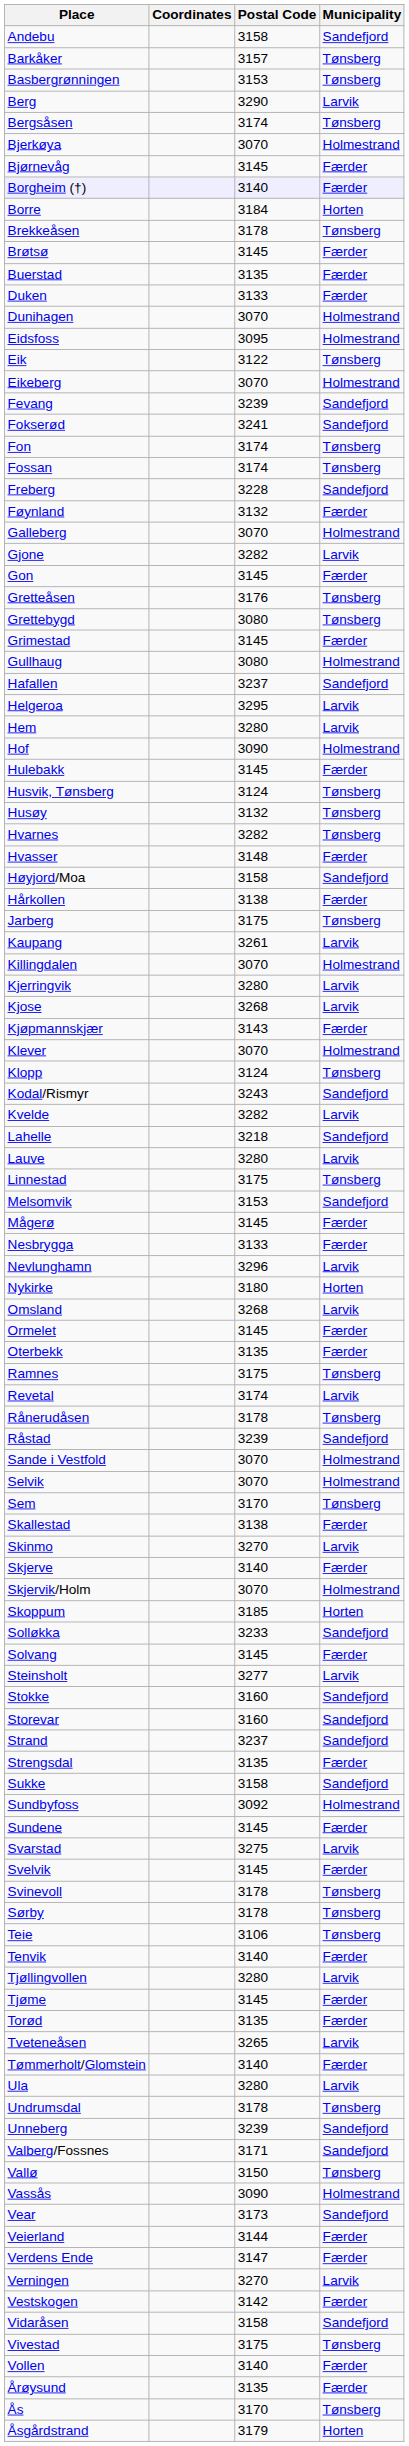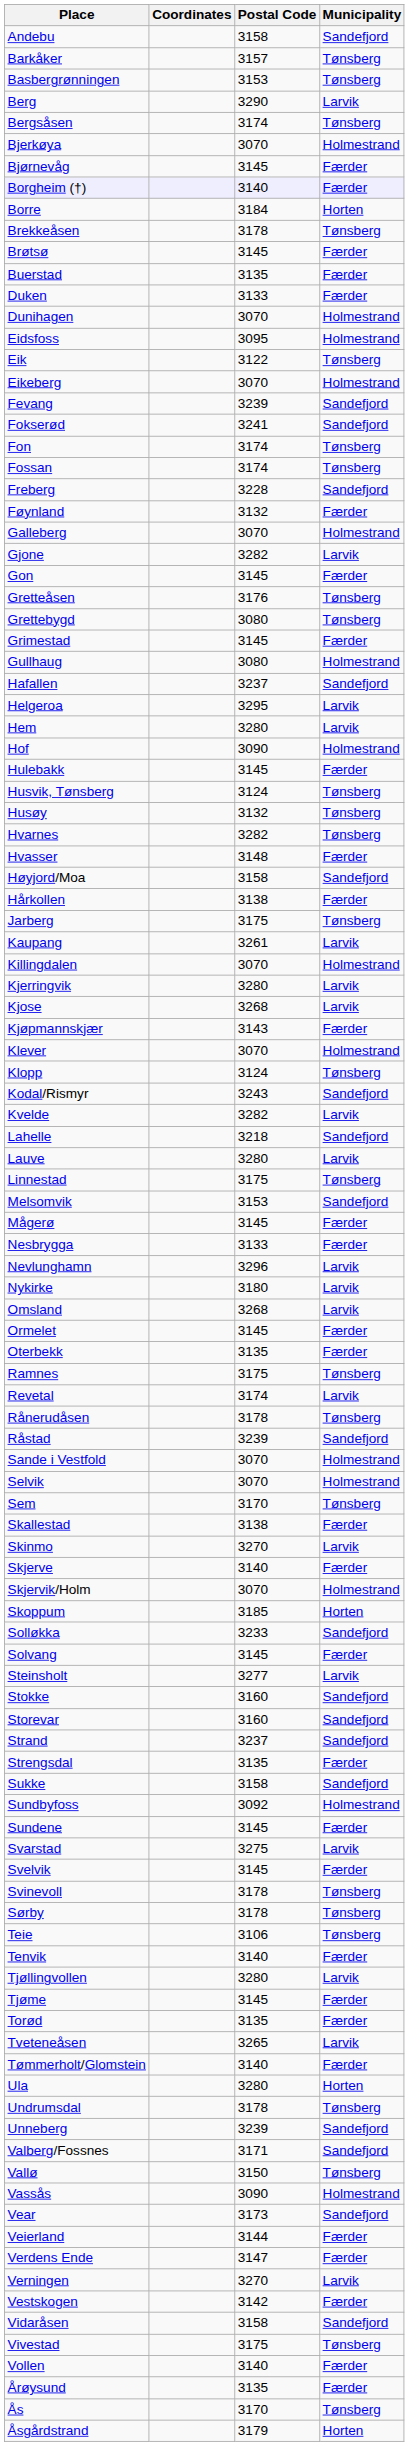 <table class="wikitable sortable">
 <tr>
 <th>Place</th>
 <th>Coordinates</th>
 <th>Postal Code</th>
 <th>Municipality</th>
 </tr>
 <tr>
 <td><a href='#'>Andebu</a></td>
 <td></td>
 <td>3158</td>
 <td> <a href='#'>Sandefjord</a></td>
 </tr>
 <tr>
 <td><a href='#'>Barkåker</a></td>
 <td></td>
 <td>3157</td>
 <td> <a href='#'>Tønsberg</a></td>
 </tr>
 <tr>
 <td><a href='#'>Basbergrønningen</a></td>
 <td></td>
 <td>3153</td>
 <td> <a href='#'>Tønsberg</a></td>
 </tr>
 <tr>
 <td><a href='#'>Berg</a></td>
 <td></td>
 <td>3290</td>
 <td> <a href='#'>Larvik</a></td>
 </tr>
 <tr>
 <td><a href='#'>Bergsåsen</a></td>
 <td></td>
 <td>3174</td>
 <td> <a href='#'>Tønsberg</a></td>
 </tr>
 <tr>
 <td><a href='#'>Bjerkøya</a></td>
 <td></td>
 <td>3070</td>
 <td> <a href='#'>Holmestrand</a></td>
 </tr>
 <tr>
 <td><a href='#'>Bjørnevåg</a></td>
 <td></td>
 <td>3145</td>
 <td> <a href='#'>Færder</a></td>
 </tr>
 <tr bgcolor=#EEEEFF>
 <td><a href='#'>Borgheim</a> (†)</td>
 <td></td>
 <td>3140</td>
 <td> <a href='#'>Færder</a></td>
 </tr>
 <tr>
 <td><a href='#'>Borre</a></td>
 <td></td>
 <td>3184</td>
 <td> <a href='#'>Horten</a></td>
 </tr>
 <tr>
 <td><a href='#'>Brekkeåsen</a></td>
 <td></td>
 <td>3178</td>
 <td> <a href='#'>Tønsberg</a></td>
 </tr>
 <tr>
 <td><a href='#'>Brøtsø</a></td>
 <td></td>
 <td>3145</td>
 <td> <a href='#'>Færder</a></td>
 </tr>
 <tr>
 <td><a href='#'>Buerstad</a></td>
 <td></td>
 <td>3135</td>
 <td> <a href='#'>Færder</a></td>
 </tr>
 <tr>
 <td><a href='#'>Duken</a></td>
 <td></td>
 <td>3133</td>
 <td> <a href='#'>Færder</a></td>
 </tr>
 <tr>
 <td><a href='#'>Dunihagen</a></td>
 <td></td>
 <td>3070</td>
 <td> <a href='#'>Holmestrand</a></td>
 </tr>
 <tr>
 <td><a href='#'>Eidsfoss</a></td>
 <td></td>
 <td>3095</td>
 <td> <a href='#'>Holmestrand</a></td>
 </tr>
 <tr>
 <td><a href='#'>Eik</a></td>
 <td></td>
 <td>3122</td>
 <td> <a href='#'>Tønsberg</a></td>
 </tr>
 <tr>
 <td><a href='#'>Eikeberg</a></td>
 <td></td>
 <td>3070</td>
 <td> <a href='#'>Holmestrand</a></td>
 </tr>
 <tr>
 <td><a href='#'>Fevang</a></td>
 <td></td>
 <td>3239</td>
 <td> <a href='#'>Sandefjord</a></td>
 </tr>
 <tr>
 <td><a href='#'>Fokserød</a></td>
 <td></td>
 <td>3241</td>
 <td> <a href='#'>Sandefjord</a></td>
 </tr>
 <tr>
 <td><a href='#'>Fon</a></td>
 <td></td>
 <td>3174</td>
 <td> <a href='#'>Tønsberg</a></td>
 </tr>
 <tr>
 <td><a href='#'>Fossan</a></td>
 <td></td>
 <td>3174</td>
 <td> <a href='#'>Tønsberg</a></td>
 </tr>
 <tr>
 <td><a href='#'>Freberg</a></td>
 <td></td>
 <td>3228</td>
 <td> <a href='#'>Sandefjord</a></td>
 </tr>
 <tr>
 <td><a href='#'>Føynland</a></td>
 <td></td>
 <td>3132</td>
 <td> <a href='#'>Færder</a></td>
 </tr>
 <tr>
 <td><a href='#'>Galleberg</a></td>
 <td></td>
 <td>3070</td>
 <td> <a href='#'>Holmestrand</a></td>
 </tr>
 <tr>
 <td><a href='#'>Gjone</a></td>
 <td></td>
 <td>3282</td>
 <td> <a href='#'>Larvik</a></td>
 </tr>
 <tr>
 <td><a href='#'>Gon</a></td>
 <td></td>
 <td>3145</td>
 <td> <a href='#'>Færder</a></td>
 </tr>
 <tr>
 <td><a href='#'>Gretteåsen</a></td>
 <td></td>
 <td>3176</td>
 <td> <a href='#'>Tønsberg</a></td>
 </tr>
 <tr>
 <td><a href='#'>Grettebygd</a></td>
 <td></td>
 <td>3080</td>
 <td> <a href='#'>Tønsberg</a></td>
 </tr>
 <tr>
 <td><a href='#'>Grimestad</a></td>
 <td></td>
 <td>3145</td>
 <td> <a href='#'>Færder</a></td>
 </tr>
 <tr>
 <td><a href='#'>Gullhaug</a></td>
 <td></td>
 <td>3080</td>
 <td> <a href='#'>Holmestrand</a></td>
 </tr>
 <tr>
 <td><a href='#'>Hafallen</a></td>
 <td></td>
 <td>3237</td>
 <td> <a href='#'>Sandefjord</a></td>
 </tr>
 <tr>
 <td><a href='#'>Helgeroa</a></td>
 <td></td>
 <td>3295</td>
 <td> <a href='#'>Larvik</a></td>
 </tr>
 <tr>
 <td><a href='#'>Hem</a></td>
 <td></td>
 <td>3280</td>
 <td> <a href='#'>Larvik</a></td>
 </tr>
 <tr>
 <td><a href='#'>Hof</a></td>
 <td></td>
 <td>3090</td>
 <td> <a href='#'>Holmestrand</a></td>
 </tr>
 <tr>
 <td><a href='#'>Hulebakk</a></td>
 <td></td>
 <td>3145</td>
 <td> <a href='#'>Færder</a></td>
 </tr>
 <tr>
 <td><a href='#'>Husvik, Tønsberg</a></td>
 <td></td>
 <td>3124</td>
 <td> <a href='#'>Tønsberg</a></td>
 </tr>
 <tr>
 <td><a href='#'>Husøy</a></td>
 <td></td>
 <td>3132</td>
 <td> <a href='#'>Tønsberg</a></td>
 </tr>
 <tr>
 <td><a href='#'>Hvarnes</a></td>
 <td></td>
 <td>3282</td>
 <td> <a href='#'>Tønsberg</a></td>
 </tr>
 <tr>
 <td><a href='#'>Hvasser</a></td>
 <td></td>
 <td>3148</td>
 <td> <a href='#'>Færder</a></td>
 </tr>
 <tr>
 <td><a href='#'>Høyjord</a>/Moa</td>
 <td></td>
 <td>3158</td>
 <td> <a href='#'>Sandefjord</a></td>
 </tr>
 <tr>
 <td><a href='#'>Hårkollen</a></td>
 <td></td>
 <td>3138</td>
 <td> <a href='#'>Færder</a></td>
 </tr>
 <tr>
 <td><a href='#'>Jarberg</a></td>
 <td></td>
 <td>3175</td>
 <td> <a href='#'>Tønsberg</a></td>
 </tr>
 <tr>
 <td><a href='#'>Kaupang</a></td>
 <td></td>
 <td>3261</td>
 <td> <a href='#'>Larvik</a></td>
 </tr>
 <tr>
 <td><a href='#'>Killingdalen</a></td>
 <td></td>
 <td>3070</td>
 <td> <a href='#'>Holmestrand</a></td>
 </tr>
 <tr>
 <td><a href='#'>Kjerringvik</a></td>
 <td></td>
 <td>3280</td>
 <td> <a href='#'>Larvik</a></td>
 </tr>
 <tr>
 <td><a href='#'>Kjose</a></td>
 <td></td>
 <td>3268</td>
 <td> <a href='#'>Larvik</a></td>
 </tr>
 <tr>
 <td><a href='#'>Kjøpmannskjær</a></td>
 <td></td>
 <td>3143</td>
 <td> <a href='#'>Færder</a></td>
 </tr>
 <tr>
 <td><a href='#'>Klever</a></td>
 <td></td>
 <td>3070</td>
 <td> <a href='#'>Holmestrand</a></td>
 </tr>
 <tr>
 <td><a href='#'>Klopp</a></td>
 <td></td>
 <td>3124</td>
 <td> <a href='#'>Tønsberg</a></td>
 </tr>
 <tr>
 <td><a href='#'>Kodal</a>/Rismyr</td>
 <td></td>
 <td>3243</td>
 <td> <a href='#'>Sandefjord</a></td>
 </tr>
 <tr>
 <td><a href='#'>Kvelde</a></td>
 <td></td>
 <td>3282</td>
 <td> <a href='#'>Larvik</a></td>
 </tr>
 <tr>
 <td><a href='#'>Lahelle</a></td>
 <td></td>
 <td>3218</td>
 <td> <a href='#'>Sandefjord</a></td>
 </tr>
 <tr>
 <td><a href='#'>Lauve</a></td>
 <td></td>
 <td>3280</td>
 <td> <a href='#'>Larvik</a></td>
 </tr>
 <tr>
 <td><a href='#'>Linnestad</a></td>
 <td></td>
 <td>3175</td>
 <td> <a href='#'>Tønsberg</a></td>
 </tr>
 <tr>
 <td><a href='#'>Melsomvik</a></td>
 <td></td>
 <td>3153</td>
 <td> <a href='#'>Sandefjord</a></td>
 </tr>
 <tr>
 <td><a href='#'>Mågerø</a></td>
 <td></td>
 <td>3145</td>
 <td> <a href='#'>Færder</a></td>
 </tr>
 <tr>
 <td><a href='#'>Nesbrygga</a></td>
 <td></td>
 <td>3133</td>
 <td> <a href='#'>Færder</a></td>
 </tr>
 <tr>
 <td><a href='#'>Nevlunghamn</a></td>
 <td></td>
 <td>3296</td>
 <td> <a href='#'>Larvik</a></td>
 </tr>
 <tr>
 <td><a href='#'>Nykirke</a></td>
 <td></td>
 <td>3180</td>
-<td> <a href='#'>Horten</a></td>
+<td> <a href='#'>Larvik</a></td>
 </tr>
 <tr>
 <td><a href='#'>Omsland</a></td>
 <td></td>
 <td>3268</td>
 <td> <a href='#'>Larvik</a></td>
 </tr>
 <tr>
 <td><a href='#'>Ormelet</a></td>
 <td></td>
 <td>3145</td>
 <td> <a href='#'>Færder</a></td>
 </tr>
 <tr>
 <td><a href='#'>Oterbekk</a></td>
 <td></td>
 <td>3135</td>
 <td> <a href='#'>Færder</a></td>
 </tr>
 <tr>
 <td><a href='#'>Ramnes</a></td>
 <td></td>
 <td>3175</td>
 <td> <a href='#'>Tønsberg</a></td>
 </tr>
 <tr>
 <td><a href='#'>Revetal</a></td>
 <td></td>
 <td>3174</td>
 <td> <a href='#'>Larvik</a></td>
 </tr>
 <tr>
 <td><a href='#'>Rånerudåsen</a></td>
 <td></td>
 <td>3178</td>
 <td> <a href='#'>Tønsberg</a></td>
 </tr>
 <tr>
 <td><a href='#'>Råstad</a></td>
 <td></td>
 <td>3239</td>
 <td> <a href='#'>Sandefjord</a></td>
 </tr>
 <tr>
 <td><a href='#'>Sande i Vestfold</a></td>
 <td></td>
 <td>3070</td>
 <td> <a href='#'>Holmestrand</a></td>
 </tr>
 <tr>
 <td><a href='#'>Selvik</a></td>
 <td></td>
 <td>3070</td>
 <td> <a href='#'>Holmestrand</a></td>
 </tr>
 <tr>
 <td><a href='#'>Sem</a></td>
 <td></td>
 <td>3170</td>
 <td> <a href='#'>Tønsberg</a></td>
 </tr>
 <tr>
 <td><a href='#'>Skallestad</a></td>
 <td></td>
 <td>3138</td>
 <td> <a href='#'>Færder</a></td>
 </tr>
 <tr>
 <td><a href='#'>Skinmo</a></td>
 <td></td>
 <td>3270</td>
 <td> <a href='#'>Larvik</a></td>
 </tr>
 <tr>
 <td><a href='#'>Skjerve</a></td>
 <td></td>
 <td>3140</td>
 <td> <a href='#'>Færder</a></td>
 </tr>
 <tr>
 <td><a href='#'>Skjervik</a>/Holm</td>
 <td></td>
 <td>3070</td>
 <td> <a href='#'>Holmestrand</a></td>
 </tr>
 <tr>
 <td><a href='#'>Skoppum</a></td>
 <td></td>
 <td>3185</td>
 <td> <a href='#'>Horten</a></td>
 </tr>
 <tr>
 <td><a href='#'>Solløkka</a></td>
 <td></td>
 <td>3233</td>
 <td> <a href='#'>Sandefjord</a></td>
 </tr>
 <tr>
 <td><a href='#'>Solvang</a></td>
 <td></td>
 <td>3145</td>
 <td> <a href='#'>Færder</a></td>
 </tr>
 <tr>
 <td><a href='#'>Steinsholt</a></td>
 <td></td>
 <td>3277</td>
 <td> <a href='#'>Larvik</a></td>
 </tr>
 <tr>
 <td><a href='#'>Stokke</a></td>
 <td></td>
 <td>3160</td>
 <td> <a href='#'>Sandefjord</a></td>
 </tr>
 <tr>
 <td><a href='#'>Storevar</a></td>
 <td></td>
 <td>3160</td>
 <td> <a href='#'>Sandefjord</a></td>
 </tr>
 <tr>
 <td><a href='#'>Strand</a></td>
 <td></td>
 <td>3237</td>
 <td> <a href='#'>Sandefjord</a></td>
 </tr>
 <tr>
 <td><a href='#'>Strengsdal</a></td>
 <td></td>
 <td>3135</td>
 <td> <a href='#'>Færder</a></td>
 </tr>
 <tr>
 <td><a href='#'>Sukke</a></td>
 <td></td>
 <td>3158</td>
 <td> <a href='#'>Sandefjord</a></td>
 </tr>
 <tr>
 <td><a href='#'>Sundbyfoss</a></td>
 <td></td>
 <td>3092</td>
 <td> <a href='#'>Holmestrand</a></td>
 </tr>
 <tr>
 <td><a href='#'>Sundene</a></td>
 <td></td>
 <td>3145</td>
 <td> <a href='#'>Færder</a></td>
 </tr>
 <tr>
 <td><a href='#'>Svarstad</a></td>
 <td></td>
 <td>3275</td>
 <td> <a href='#'>Larvik</a></td>
 </tr>
 <tr>
 <td><a href='#'>Svelvik</a></td>
 <td></td>
 <td>3145</td>
 <td> <a href='#'>Færder</a></td>
 </tr>
 <tr>
 <td><a href='#'>Svinevoll</a></td>
 <td></td>
 <td>3178</td>
 <td> <a href='#'>Tønsberg</a></td>
 </tr>
 <tr>
 <td><a href='#'>Sørby</a></td>
 <td></td>
 <td>3178</td>
 <td> <a href='#'>Tønsberg</a></td>
 </tr>
 <tr>
 <td><a href='#'>Teie</a></td>
 <td></td>
 <td>3106</td>
 <td> <a href='#'>Tønsberg</a></td>
 </tr>
 <tr>
 <td><a href='#'>Tenvik</a></td>
 <td></td>
 <td>3140</td>
 <td> <a href='#'>Færder</a></td>
 </tr>
 <tr>
 <td><a href='#'>Tjøllingvollen</a></td>
 <td></td>
 <td>3280</td>
 <td> <a href='#'>Larvik</a></td>
 </tr>
 <tr>
 <td><a href='#'>Tjøme</a></td>
 <td></td>
 <td>3145</td>
 <td> <a href='#'>Færder</a></td>
 </tr>
 <tr>
 <td><a href='#'>Torød</a></td>
 <td></td>
 <td>3135</td>
 <td> <a href='#'>Færder</a></td>
 </tr>
 <tr>
 <td><a href='#'>Tveteneåsen</a></td>
 <td></td>
 <td>3265</td>
 <td> <a href='#'>Larvik</a></td>
 </tr>
 <tr>
 <td><a href='#'>Tømmerholt</a>/<a href='#'>Glomstein</a></td>
 <td></td>
 <td>3140</td>
 <td> <a href='#'>Færder</a></td>
 </tr>
 <tr>
 <td><a href='#'>Ula</a></td>
 <td></td>
 <td>3280</td>
-<td> <a href='#'>Larvik</a></td>
+<td> <a href='#'>Horten</a></td>
 </tr>
 <tr>
 <td><a href='#'>Undrumsdal</a></td>
 <td></td>
 <td>3178</td>
 <td> <a href='#'>Tønsberg</a></td>
 </tr>
 <tr>
 <td><a href='#'>Unneberg</a></td>
 <td></td>
 <td>3239</td>
 <td> <a href='#'>Sandefjord</a></td>
 </tr>
 <tr>
 <td><a href='#'>Valberg</a>/Fossnes</td>
 <td></td>
 <td>3171</td>
 <td> <a href='#'>Sandefjord</a></td>
 </tr>
 <tr>
 <td><a href='#'>Vallø</a></td>
 <td></td>
 <td>3150</td>
 <td> <a href='#'>Tønsberg</a></td>
 </tr>
 <tr>
 <td><a href='#'>Vassås</a></td>
 <td></td>
 <td>3090</td>
 <td> <a href='#'>Holmestrand</a></td>
 </tr>
 <tr>
 <td><a href='#'>Vear</a></td>
 <td></td>
 <td>3173</td>
 <td> <a href='#'>Sandefjord</a></td>
 </tr>
 <tr>
 <td><a href='#'>Veierland</a></td>
 <td></td>
 <td>3144</td>
 <td> <a href='#'>Færder</a></td>
 </tr>
 <tr>
 <td><a href='#'>Verdens Ende</a></td>
 <td></td>
 <td>3147</td>
 <td> <a href='#'>Færder</a></td>
 </tr>
 <tr>
 <td><a href='#'>Verningen</a></td>
 <td></td>
 <td>3270</td>
 <td> <a href='#'>Larvik</a></td>
 </tr>
 <tr>
 <td><a href='#'>Vestskogen</a></td>
 <td></td>
 <td>3142</td>
 <td> <a href='#'>Færder</a></td>
 </tr>
 <tr>
 <td><a href='#'>Vidaråsen</a></td>
 <td></td>
 <td>3158</td>
 <td> <a href='#'>Sandefjord</a></td>
 </tr>
 <tr>
 <td><a href='#'>Vivestad</a></td>
 <td></td>
 <td>3175</td>
 <td> <a href='#'>Tønsberg</a></td>
 </tr>
 <tr>
 <td><a href='#'>Vollen</a></td>
 <td></td>
 <td>3140</td>
 <td> <a href='#'>Færder</a></td>
 </tr>
 <tr>
 <td><a href='#'>Årøysund</a></td>
 <td></td>
 <td>3135</td>
 <td> <a href='#'>Færder</a></td>
 </tr>
 <tr>
 <td><a href='#'>Ås</a></td>
 <td></td>
 <td>3170</td>
 <td> <a href='#'>Tønsberg</a></td>
 </tr>
 <tr>
 <td><a href='#'>Åsgårdstrand</a></td>
 <td></td>
 <td>3179</td>
 <td> <a href='#'>Horten</a></td>
 </tr>
 </table>
